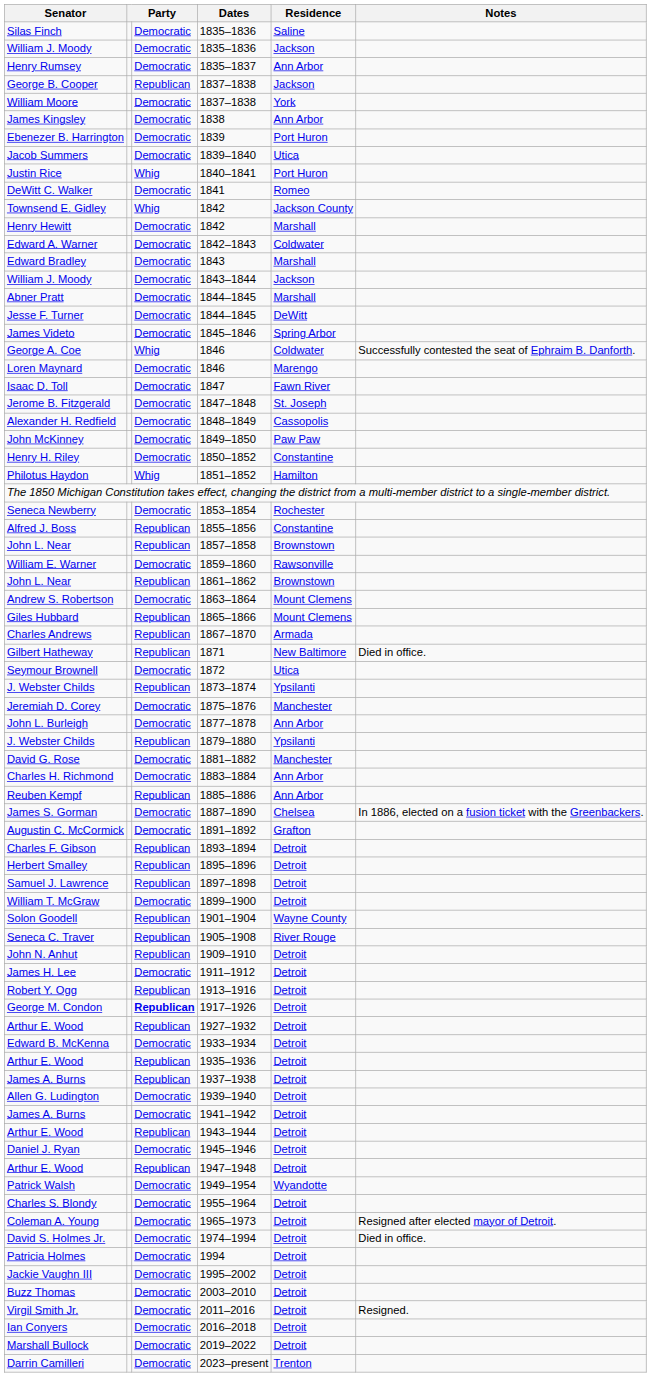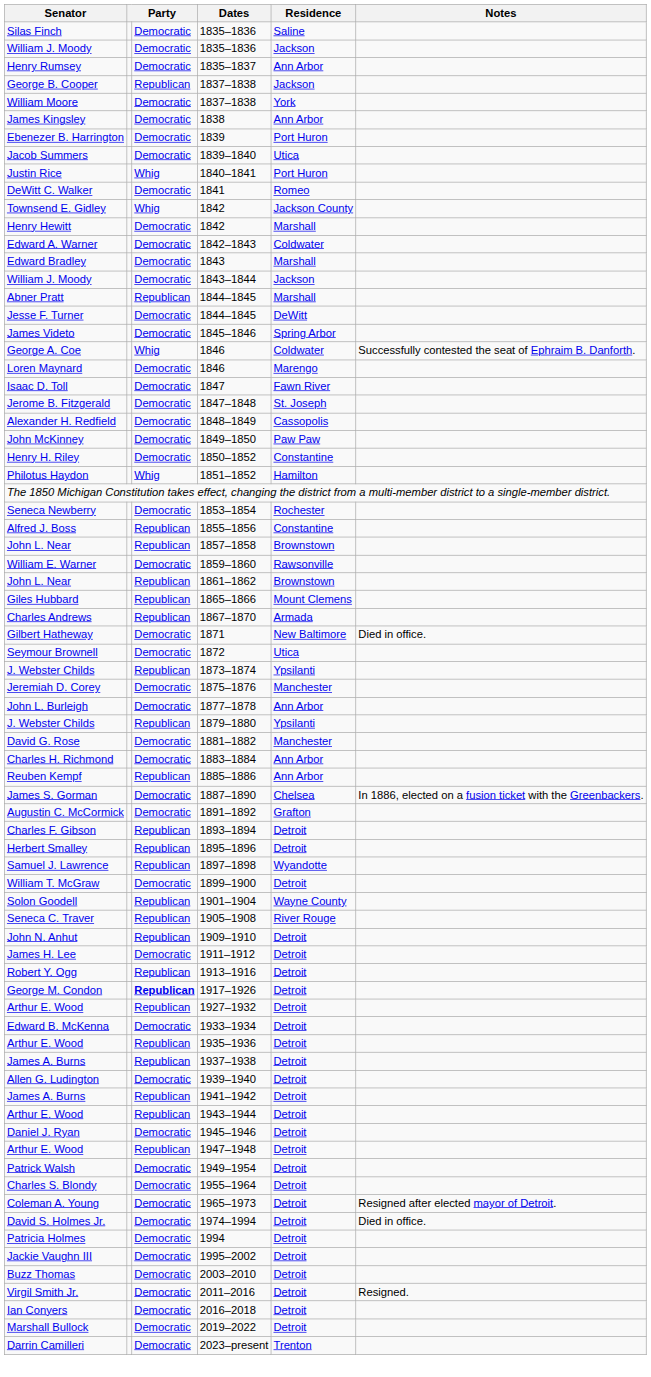 <table class=wikitable>
 <tr valign=bottom>
 <th>Senator</th>
 <th colspan="2">Party</th>
 <th>Dates</th>
 <th>Residence</th>
 <th>Notes</th>
 </tr>
 <tr>
 <td><a href='#'>Silas Finch</a></td>
 <td bgcolor=></td>
 <td><a href='#'>Democratic</a></td>
 <td>1835–1836</td>
 <td><a href='#'>Saline</a></td>
 <td></td>
 </tr>
 <tr>
 <td><a href='#'>William J. Moody</a></td>
 <td bgcolor=></td>
 <td><a href='#'>Democratic</a></td>
 <td>1835–1836</td>
 <td><a href='#'>Jackson</a></td>
 <td></td>
 </tr>
 <tr>
 <td><a href='#'>Henry Rumsey</a></td>
 <td bgcolor=></td>
 <td><a href='#'>Democratic</a></td>
 <td>1835–1837</td>
 <td><a href='#'>Ann Arbor</a></td>
 <td></td>
 </tr>
 <tr>
 <td><a href='#'>George B. Cooper</a></td>
 <td bgcolor=></td>
 <td><a href='#'>Republican</a></td>
 <td>1837–1838</td>
 <td><a href='#'>Jackson</a></td>
 <td></td>
 </tr>
 <tr>
 <td><a href='#'>William Moore</a></td>
 <td bgcolor=></td>
 <td><a href='#'>Democratic</a></td>
 <td>1837–1838</td>
 <td><a href='#'>York</a></td>
 <td></td>
 </tr>
 <tr>
 <td><a href='#'>James Kingsley</a></td>
 <td bgcolor=></td>
 <td><a href='#'>Democratic</a></td>
 <td>1838</td>
 <td><a href='#'>Ann Arbor</a></td>
 <td></td>
 </tr>
 <tr>
 <td><a href='#'>Ebenezer B. Harrington</a></td>
 <td bgcolor=></td>
 <td><a href='#'>Democratic</a></td>
 <td>1839</td>
 <td><a href='#'>Port Huron</a></td>
 <td></td>
 </tr>
 <tr>
 <td><a href='#'>Jacob Summers</a></td>
 <td bgcolor=></td>
 <td><a href='#'>Democratic</a></td>
 <td>1839–1840</td>
 <td><a href='#'>Utica</a></td>
 <td></td>
 </tr>
 <tr>
 <td><a href='#'>Justin Rice</a></td>
 <td bgcolor=></td>
 <td><a href='#'>Whig</a></td>
 <td>1840–1841</td>
 <td><a href='#'>Port Huron</a></td>
 <td></td>
 </tr>
 <tr>
 <td><a href='#'>DeWitt C. Walker</a></td>
 <td bgcolor=></td>
 <td><a href='#'>Democratic</a></td>
 <td>1841</td>
 <td><a href='#'>Romeo</a></td>
 <td></td>
 </tr>
 <tr>
 <td><a href='#'>Townsend E. Gidley</a></td>
 <td bgcolor=></td>
 <td><a href='#'>Whig</a></td>
 <td>1842</td>
 <td><a href='#'>Jackson County</a></td>
 <td></td>
 </tr>
 <tr>
 <td><a href='#'>Henry Hewitt</a></td>
 <td bgcolor=></td>
 <td><a href='#'>Democratic</a></td>
 <td>1842</td>
 <td><a href='#'>Marshall</a></td>
 <td></td>
 </tr>
 <tr>
 <td><a href='#'>Edward A. Warner</a></td>
 <td bgcolor=></td>
 <td><a href='#'>Democratic</a></td>
 <td>1842–1843</td>
 <td><a href='#'>Coldwater</a></td>
 <td></td>
 </tr>
 <tr>
 <td><a href='#'>Edward Bradley</a></td>
 <td bgcolor=></td>
 <td><a href='#'>Democratic</a></td>
 <td>1843</td>
 <td><a href='#'>Marshall</a></td>
 <td></td>
 </tr>
 <tr>
 <td><a href='#'>William J. Moody</a></td>
 <td bgcolor=></td>
 <td><a href='#'>Democratic</a></td>
 <td>1843–1844</td>
 <td><a href='#'>Jackson</a></td>
 <td></td>
 </tr>
 <tr>
 <td><a href='#'>Abner Pratt</a></td>
 <td bgcolor=></td>
-<td><a href='#'>Democratic</a></td>
+<td><a href='#'>Republican</a></td>
 <td>1844–1845</td>
 <td><a href='#'>Marshall</a></td>
 <td></td>
 </tr>
 <tr>
 <td><a href='#'>Jesse F. Turner</a></td>
 <td bgcolor=></td>
 <td><a href='#'>Democratic</a></td>
 <td>1844–1845</td>
 <td><a href='#'>DeWitt</a></td>
 <td></td>
 </tr>
 <tr>
 <td><a href='#'>James Videto</a></td>
 <td bgcolor=></td>
 <td><a href='#'>Democratic</a></td>
 <td>1845–1846</td>
 <td><a href='#'>Spring Arbor</a></td>
 <td></td>
 </tr>
 <tr>
 <td><a href='#'>George A. Coe</a></td>
 <td bgcolor=></td>
 <td><a href='#'>Whig</a></td>
 <td>1846</td>
 <td><a href='#'>Coldwater</a></td>
 <td>Successfully contested the seat of <a href='#'>Ephraim B. Danforth</a>.</td>
 </tr>
 <tr>
 <td><a href='#'>Loren Maynard</a></td>
 <td bgcolor=></td>
 <td><a href='#'>Democratic</a></td>
 <td>1846</td>
 <td><a href='#'>Marengo</a></td>
 <td></td>
 </tr>
 <tr>
 <td><a href='#'>Isaac D. Toll</a></td>
 <td bgcolor=></td>
 <td><a href='#'>Democratic</a></td>
 <td>1847</td>
 <td><a href='#'>Fawn River</a></td>
 <td></td>
 </tr>
 <tr>
 <td><a href='#'>Jerome B. Fitzgerald</a></td>
 <td bgcolor=></td>
 <td><a href='#'>Democratic</a></td>
 <td>1847–1848</td>
 <td><a href='#'>St. Joseph</a></td>
 <td></td>
 </tr>
 <tr>
 <td><a href='#'>Alexander H. Redfield</a></td>
 <td bgcolor=></td>
 <td><a href='#'>Democratic</a></td>
 <td>1848–1849</td>
 <td><a href='#'>Cassopolis</a></td>
 <td></td>
 </tr>
 <tr>
 <td><a href='#'>John McKinney</a></td>
 <td bgcolor=></td>
 <td><a href='#'>Democratic</a></td>
 <td>1849–1850</td>
 <td><a href='#'>Paw Paw</a></td>
 <td></td>
 </tr>
 <tr>
 <td><a href='#'>Henry H. Riley</a></td>
 <td bgcolor=></td>
 <td><a href='#'>Democratic</a></td>
 <td>1850–1852</td>
 <td><a href='#'>Constantine</a></td>
 <td></td>
 </tr>
 <tr>
 <td><a href='#'>Philotus Haydon</a></td>
 <td bgcolor=></td>
 <td><a href='#'>Whig</a></td>
 <td>1851–1852</td>
 <td><a href='#'>Hamilton</a></td>
 <td></td>
 </tr>
 <tr>
 <td colspan=6><em>The 1850 Michigan Constitution takes effect, changing the district from a multi-member district to a single-member district.</em></td>
 </tr>
 <tr>
 <td><a href='#'>Seneca Newberry</a></td>
 <td bgcolor=></td>
 <td><a href='#'>Democratic</a></td>
 <td>1853–1854</td>
 <td><a href='#'>Rochester</a></td>
 <td></td>
 </tr>
 <tr>
 <td><a href='#'>Alfred J. Boss</a></td>
 <td bgcolor=></td>
 <td><a href='#'>Republican</a></td>
 <td>1855–1856</td>
 <td><a href='#'>Constantine</a></td>
 <td></td>
 </tr>
 <tr>
 <td><a href='#'>John L. Near</a></td>
 <td bgcolor=></td>
 <td><a href='#'>Republican</a></td>
 <td>1857–1858</td>
 <td><a href='#'>Brownstown</a></td>
 <td></td>
 </tr>
 <tr>
 <td><a href='#'>William E. Warner</a></td>
 <td bgcolor=></td>
 <td><a href='#'>Democratic</a></td>
 <td>1859–1860</td>
 <td><a href='#'>Rawsonville</a></td>
 <td></td>
 </tr>
 <tr>
 <td><a href='#'>John L. Near</a></td>
 <td bgcolor=></td>
 <td><a href='#'>Republican</a></td>
 <td>1861–1862</td>
 <td><a href='#'>Brownstown</a></td>
 <td></td>
 </tr>
 <tr>
-<td><a href='#'>Andrew S. Robertson</a></td>
-<td bgcolor=></td>
-<td><a href='#'>Democratic</a></td>
-<td>1863–1864</td>
-<td><a href='#'>Mount Clemens</a></td>
-<td></td>
-</tr>
-<tr>
 <td><a href='#'>Giles Hubbard</a></td>
 <td bgcolor=></td>
 <td><a href='#'>Republican</a></td>
 <td>1865–1866</td>
 <td><a href='#'>Mount Clemens</a></td>
 <td></td>
 </tr>
 <tr>
 <td><a href='#'>Charles Andrews</a></td>
 <td bgcolor=></td>
 <td><a href='#'>Republican</a></td>
 <td>1867–1870</td>
 <td><a href='#'>Armada</a></td>
 <td></td>
 </tr>
 <tr>
 <td><a href='#'>Gilbert Hatheway</a></td>
 <td bgcolor=></td>
-<td><a href='#'>Republican</a></td>
+<td><a href='#'>Democratic</a></td>
 <td>1871</td>
 <td><a href='#'>New Baltimore</a></td>
 <td>Died in office.</td>
 </tr>
 <tr>
 <td><a href='#'>Seymour Brownell</a></td>
 <td bgcolor=></td>
 <td><a href='#'>Democratic</a></td>
 <td>1872</td>
 <td><a href='#'>Utica</a></td>
 <td></td>
 </tr>
 <tr>
 <td><a href='#'>J. Webster Childs</a></td>
 <td bgcolor=></td>
 <td><a href='#'>Republican</a></td>
 <td>1873–1874</td>
 <td><a href='#'>Ypsilanti</a></td>
 <td></td>
 </tr>
 <tr>
 <td><a href='#'>Jeremiah D. Corey</a></td>
 <td bgcolor=></td>
 <td><a href='#'>Democratic</a></td>
 <td>1875–1876</td>
 <td><a href='#'>Manchester</a></td>
 <td></td>
 </tr>
 <tr>
 <td><a href='#'>John L. Burleigh</a></td>
 <td bgcolor=></td>
 <td><a href='#'>Democratic</a></td>
 <td>1877–1878</td>
 <td><a href='#'>Ann Arbor</a></td>
 <td></td>
 </tr>
 <tr>
 <td><a href='#'>J. Webster Childs</a></td>
 <td bgcolor=></td>
 <td><a href='#'>Republican</a></td>
 <td>1879–1880</td>
 <td><a href='#'>Ypsilanti</a></td>
 <td></td>
 </tr>
 <tr>
 <td><a href='#'>David G. Rose</a></td>
 <td bgcolor=></td>
 <td><a href='#'>Democratic</a></td>
 <td>1881–1882</td>
 <td><a href='#'>Manchester</a></td>
 <td></td>
 </tr>
 <tr>
 <td><a href='#'>Charles H. Richmond</a></td>
 <td bgcolor=></td>
 <td><a href='#'>Democratic</a></td>
 <td>1883–1884</td>
 <td><a href='#'>Ann Arbor</a></td>
 <td></td>
 </tr>
 <tr>
 <td><a href='#'>Reuben Kempf</a></td>
 <td bgcolor=></td>
 <td><a href='#'>Republican</a></td>
 <td>1885–1886</td>
 <td><a href='#'>Ann Arbor</a></td>
 <td></td>
 </tr>
 <tr>
 <td><a href='#'>James S. Gorman</a></td>
 <td bgcolor=></td>
 <td><a href='#'>Democratic</a></td>
 <td>1887–1890</td>
 <td><a href='#'>Chelsea</a></td>
 <td>In 1886, elected on a <a href='#'>fusion ticket</a> with the <a href='#'>Greenbackers</a>.</td>
 </tr>
 <tr>
 <td><a href='#'>Augustin C. McCormick</a></td>
 <td bgcolor=></td>
 <td><a href='#'>Democratic</a></td>
 <td>1891–1892</td>
 <td><a href='#'>Grafton</a></td>
 <td></td>
 </tr>
 <tr>
 <td><a href='#'>Charles F. Gibson</a></td>
 <td bgcolor=></td>
 <td><a href='#'>Republican</a></td>
 <td>1893–1894</td>
 <td><a href='#'>Detroit</a></td>
 <td></td>
 </tr>
 <tr>
 <td><a href='#'>Herbert Smalley</a></td>
 <td bgcolor=></td>
 <td><a href='#'>Republican</a></td>
 <td>1895–1896</td>
 <td><a href='#'>Detroit</a></td>
 <td></td>
 </tr>
 <tr>
 <td><a href='#'>Samuel J. Lawrence</a></td>
 <td bgcolor=></td>
 <td><a href='#'>Republican</a></td>
 <td>1897–1898</td>
-<td><a href='#'>Detroit</a></td>
+<td><a href='#'>Wyandotte</a></td>
 <td></td>
 </tr>
 <tr>
 <td><a href='#'>William T. McGraw</a></td>
 <td bgcolor=></td>
 <td><a href='#'>Democratic</a></td>
 <td>1899–1900</td>
 <td><a href='#'>Detroit</a></td>
 <td></td>
 </tr>
 <tr>
 <td><a href='#'>Solon Goodell</a></td>
 <td bgcolor=></td>
 <td><a href='#'>Republican</a></td>
 <td>1901–1904</td>
 <td><a href='#'>Wayne County</a></td>
 <td></td>
 </tr>
 <tr>
 <td><a href='#'>Seneca C. Traver</a></td>
 <td bgcolor=></td>
 <td><a href='#'>Republican</a></td>
 <td>1905–1908</td>
 <td><a href='#'>River Rouge</a></td>
 <td></td>
 </tr>
 <tr>
 <td><a href='#'>John N. Anhut</a></td>
 <td bgcolor=></td>
 <td><a href='#'>Republican</a></td>
 <td>1909–1910</td>
 <td><a href='#'>Detroit</a></td>
 <td></td>
 </tr>
 <tr>
 <td><a href='#'>James H. Lee</a></td>
 <td bgcolor=></td>
 <td><a href='#'>Democratic</a></td>
 <td>1911–1912</td>
 <td><a href='#'>Detroit</a></td>
 <td></td>
 </tr>
 <tr>
 <td><a href='#'>Robert Y. Ogg</a></td>
 <td bgcolor=></td>
 <td><a href='#'>Republican</a></td>
 <td>1913–1916</td>
 <td><a href='#'>Detroit</a></td>
 <td></td>
 </tr>
 <tr>
 <td><a href='#'>George M. Condon</a></td>
 <td bgcolor=></td>
 <td><strong><a href='#'>Republican</a></strong></td>
 <td>1917–1926</td>
 <td><a href='#'>Detroit</a></td>
 <td></td>
 </tr>
 <tr>
 <td><a href='#'>Arthur E. Wood</a></td>
 <td bgcolor=></td>
 <td><a href='#'>Republican</a></td>
 <td>1927–1932</td>
 <td><a href='#'>Detroit</a></td>
 <td></td>
 </tr>
 <tr>
 <td><a href='#'>Edward B. McKenna</a></td>
 <td bgcolor=></td>
 <td><a href='#'>Democratic</a></td>
 <td>1933–1934</td>
 <td><a href='#'>Detroit</a></td>
 <td></td>
 </tr>
 <tr>
 <td><a href='#'>Arthur E. Wood</a></td>
 <td bgcolor=></td>
 <td><a href='#'>Republican</a></td>
 <td>1935–1936</td>
 <td><a href='#'>Detroit</a></td>
 <td></td>
 </tr>
 <tr>
 <td><a href='#'>James A. Burns</a></td>
 <td bgcolor=></td>
 <td><a href='#'>Republican</a></td>
 <td>1937–1938</td>
 <td><a href='#'>Detroit</a></td>
 <td></td>
 </tr>
 <tr>
 <td><a href='#'>Allen G. Ludington</a></td>
 <td bgcolor=></td>
 <td><a href='#'>Democratic</a></td>
 <td>1939–1940</td>
 <td><a href='#'>Detroit</a></td>
 <td></td>
 </tr>
 <tr>
 <td><a href='#'>James A. Burns</a></td>
 <td bgcolor=></td>
-<td><a href='#'>Democratic</a></td>
+<td><a href='#'>Republican</a></td>
 <td>1941–1942</td>
 <td><a href='#'>Detroit</a></td>
 <td></td>
 </tr>
 <tr>
 <td><a href='#'>Arthur E. Wood</a></td>
 <td bgcolor=></td>
 <td><a href='#'>Republican</a></td>
 <td>1943–1944</td>
 <td><a href='#'>Detroit</a></td>
 <td></td>
 </tr>
 <tr>
 <td><a href='#'>Daniel J. Ryan</a></td>
 <td bgcolor=></td>
 <td><a href='#'>Democratic</a></td>
 <td>1945–1946</td>
 <td><a href='#'>Detroit</a></td>
 <td></td>
 </tr>
 <tr>
 <td><a href='#'>Arthur E. Wood</a></td>
 <td bgcolor=></td>
 <td><a href='#'>Republican</a></td>
 <td>1947–1948</td>
 <td><a href='#'>Detroit</a></td>
 <td></td>
 </tr>
 <tr>
 <td><a href='#'>Patrick Walsh</a></td>
 <td bgcolor=></td>
 <td><a href='#'>Democratic</a></td>
 <td>1949–1954</td>
-<td><a href='#'>Wyandotte</a></td>
+<td><a href='#'>Detroit</a></td>
 <td></td>
 </tr>
 <tr>
 <td><a href='#'>Charles S. Blondy</a></td>
 <td bgcolor=></td>
 <td><a href='#'>Democratic</a></td>
 <td>1955–1964</td>
 <td><a href='#'>Detroit</a></td>
 <td></td>
 </tr>
 <tr>
 <td><a href='#'>Coleman A. Young</a></td>
 <td bgcolor=></td>
 <td><a href='#'>Democratic</a></td>
 <td>1965–1973</td>
 <td><a href='#'>Detroit</a></td>
 <td>Resigned after elected <a href='#'>mayor of Detroit</a>.</td>
 </tr>
 <tr>
 <td><a href='#'>David S. Holmes Jr.</a></td>
 <td bgcolor=></td>
 <td><a href='#'>Democratic</a></td>
 <td>1974–1994</td>
 <td><a href='#'>Detroit</a></td>
 <td>Died in office.</td>
 </tr>
 <tr>
 <td><a href='#'>Patricia Holmes</a></td>
 <td bgcolor=></td>
 <td><a href='#'>Democratic</a></td>
 <td>1994</td>
 <td><a href='#'>Detroit</a></td>
 <td></td>
 </tr>
 <tr>
 <td><a href='#'>Jackie Vaughn III</a></td>
 <td bgcolor=></td>
 <td><a href='#'>Democratic</a></td>
 <td>1995–2002</td>
 <td><a href='#'>Detroit</a></td>
 <td></td>
 </tr>
 <tr>
 <td><a href='#'>Buzz Thomas</a></td>
 <td bgcolor=></td>
 <td><a href='#'>Democratic</a></td>
 <td>2003–2010</td>
 <td><a href='#'>Detroit</a></td>
 <td></td>
 </tr>
 <tr>
 <td><a href='#'>Virgil Smith Jr.</a></td>
 <td bgcolor=></td>
 <td><a href='#'>Democratic</a></td>
 <td>2011–2016</td>
 <td><a href='#'>Detroit</a></td>
 <td>Resigned.</td>
 </tr>
 <tr>
 <td><a href='#'>Ian Conyers</a></td>
 <td bgcolor=></td>
 <td><a href='#'>Democratic</a></td>
 <td>2016–2018</td>
 <td><a href='#'>Detroit</a></td>
 <td></td>
 </tr>
 <tr>
 <td><a href='#'>Marshall Bullock</a></td>
 <td bgcolor=></td>
 <td><a href='#'>Democratic</a></td>
 <td>2019–2022</td>
 <td><a href='#'>Detroit</a></td>
 <td></td>
 </tr>
 <tr>
 <td><a href='#'>Darrin Camilleri</a></td>
 <td bgcolor=></td>
 <td><a href='#'>Democratic</a></td>
 <td>2023–present</td>
 <td><a href='#'>Trenton</a></td>
 <td></td>
 </tr>
 </table>
